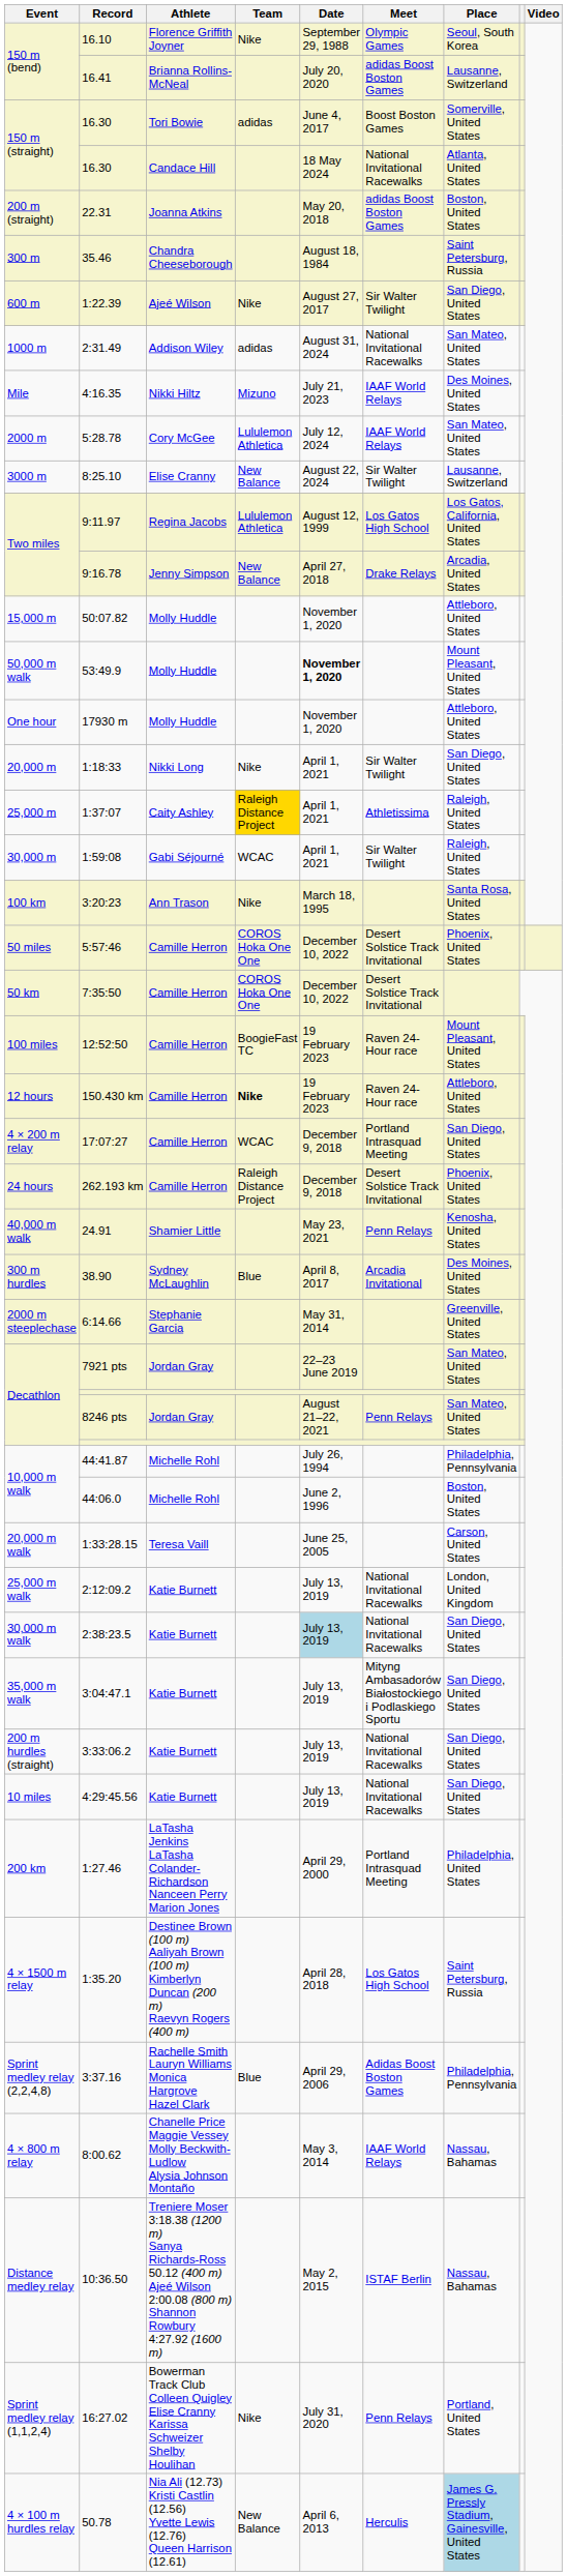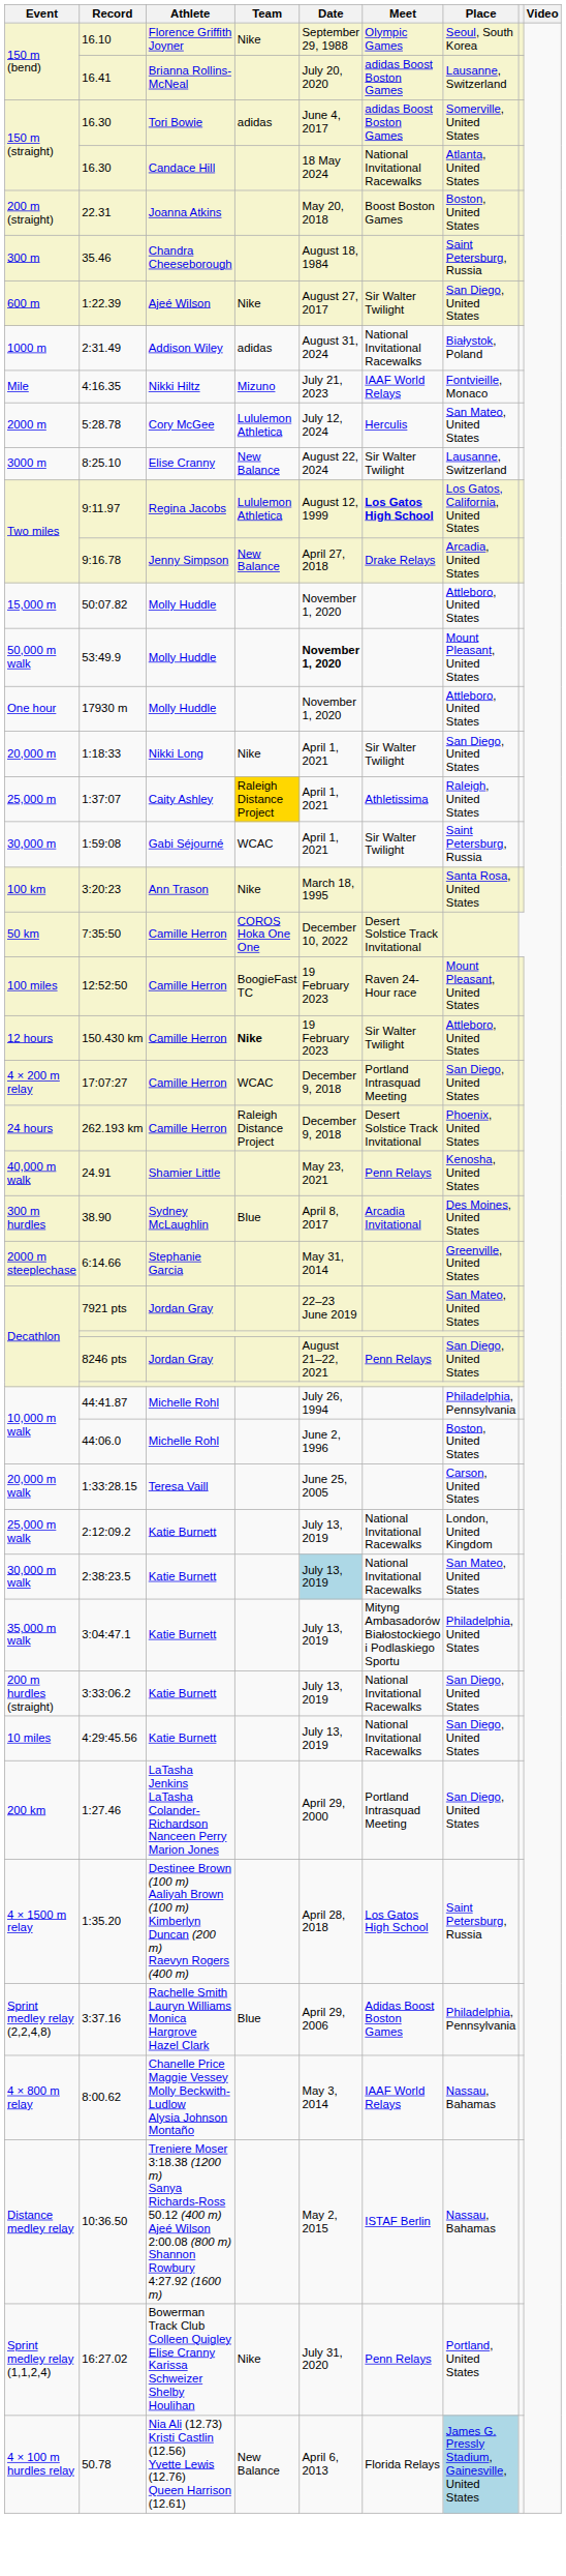 <table class="wikitable">
 <tr>
 <th>Event</th>
 <th>Record</th>
 <th>Athlete</th>
 <th>Team</th>
 <th>Date</th>
 <th>Meet</th>
 <th>Place</th>
 <th></th>
 <th>Video</th>
 </tr>
 <tr style="background:#f6F5CE;">
 <td rowspan="2"><a href='#'>150 m</a> (bend)</td>
 <td>16.10 </td>
 <td><a href='#'>Florence Griffith Joyner</a></td>
 <td>Nike</td>
 <td>September 29, 1988</td>
 <td><a href='#'>Olympic Games</a></td>
 <td><a href='#'>Seoul</a>, South Korea</td>
 <td></td>
 </tr>
 <tr style="background:#f6F5CE;">
 <td>16.41 </td>
 <td><a href='#'>Brianna Rollins-McNeal</a></td>
 <td></td>
 <td>July 20, 2020</td>
 <td><a href='#'>adidas Boost Boston Games</a></td>
 <td><a href='#'>Lausanne</a>, Switzerland</td>
 <td></td>
 </tr>
 <tr style="background:#f6F5CE;">
 <td rowspan=2><a href='#'>150 m</a> (straight)</td>
 <td>16.30 </td>
 <td><a href='#'>Tori Bowie</a></td>
 <td>adidas</td>
 <td>June 4, 2017</td>
-<td>Boost Boston Games</td>
+<td><a href='#'>adidas Boost Boston Games</a></td>
 <td><a href='#'>Somerville</a>, United States</td>
 <td></td>
 </tr>
 <tr style="background:#f6F5CE;">
 <td>16.30 </td>
 <td><a href='#'>Candace Hill</a></td>
 <td></td>
 <td>18 May 2024</td>
 <td>National Invitational Racewalks</td>
 <td><a href='#'>Atlanta</a>, United States</td>
 <td></td>
 </tr>
 <tr style="background:#f6F5CE;">
 <td><a href='#'>200 m</a> (straight)</td>
 <td>22.31 </td>
 <td><a href='#'>Joanna Atkins</a></td>
 <td></td>
 <td>May 20, 2018</td>
-<td><a href='#'>adidas Boost Boston Games</a></td>
+<td>Boost Boston Games</td>
 <td><a href='#'>Boston</a>, United States</td>
 <td></td>
 </tr>
 <tr style="background:#f6F5CE;">
 <td><a href='#'>300 m</a></td>
 <td>35.46</td>
 <td><a href='#'>Chandra Cheeseborough</a></td>
 <td></td>
 <td>August 18, 1984</td>
 <td></td>
 <td><a href='#'>Saint Petersburg</a>, Russia</td>
 <td></td>
 </tr>
 <tr style="background:#f6F5CE;">
 <td><a href='#'>600 m</a></td>
 <td>1:22.39</td>
 <td><a href='#'>Ajeé Wilson</a></td>
 <td>Nike</td>
 <td>August 27, 2017</td>
 <td>Sir Walter Twilight</td>
 <td><a href='#'>San Diego</a>, United States</td>
 <td></td>
 </tr>
 <tr>
 <td><a href='#'>1000 m</a></td>
 <td>2:31.49</td>
 <td><a href='#'>Addison Wiley</a></td>
 <td>adidas</td>
 <td>August 31, 2024</td>
 <td>National Invitational Racewalks</td>
-<td><a href='#'>San Mateo</a>, United States</td>
+<td><a href='#'>Białystok</a>, Poland</td>
 <td></td>
 </tr>
 <tr>
 <td><a href='#'>Mile</a></td>
 <td>4:16.35</td>
 <td><a href='#'>Nikki Hiltz</a></td>
 <td><a href='#'>Mizuno</a></td>
 <td>July 21, 2023</td>
 <td><a href='#'>IAAF World Relays</a></td>
-<td><a href='#'>Des Moines</a>, United States</td>
+<td><a href='#'>Fontvieille</a>, Monaco</td>
 <td></td>
 </tr>
 <tr>
 <td><a href='#'>2000 m</a></td>
 <td>5:28.78</td>
 <td><a href='#'>Cory McGee</a></td>
 <td><a href='#'>Lululemon Athletica</a></td>
 <td>July 12, 2024</td>
-<td><a href='#'>IAAF World Relays</a></td>
+<td><a href='#'>Herculis</a></td>
 <td><a href='#'>San Mateo</a>, United States</td>
 <td></td>
 </tr>
 <tr>
 <td><a href='#'>3000 m</a></td>
 <td>8:25.10</td>
 <td><a href='#'>Elise Cranny</a></td>
 <td><a href='#'>New Balance</a></td>
 <td>August 22, 2024</td>
 <td>Sir Walter Twilight</td>
 <td><a href='#'>Lausanne</a>, Switzerland</td>
 <td></td>
 </tr>
 <tr style="background:#f6F5CE;">
 <td rowspan="2"><a href='#'>Two miles</a></td>
 <td>9:11.97 </td>
 <td><a href='#'>Regina Jacobs</a></td>
 <td><a href='#'>Lululemon Athletica</a></td>
 <td>August 12, 1999</td>
-<td><a href='#'>Los Gatos High School</a></td>
+<td><strong><a href='#'>Los Gatos High School</a></strong></td>
 <td><a href='#'>Los Gatos, California</a>, United States</td>
 <td></td>
 </tr>
 <tr style="background:#f6F5CE;">
 <td>9:16.78</td>
 <td><a href='#'>Jenny Simpson</a></td>
 <td><a href='#'>New Balance</a></td>
 <td>April 27, 2018</td>
 <td><a href='#'>Drake Relays</a></td>
 <td><a href='#'>Arcadia</a>, United States</td>
 <td></td>
 </tr>
 <tr>
 <td><a href='#'>15,000 m</a></td>
 <td>50:07.82</td>
 <td><a href='#'>Molly Huddle</a></td>
 <td></td>
 <td>November 1, 2020</td>
 <td></td>
 <td><a href='#'>Attleboro</a>, United States</td>
 <td></td>
 </tr>
 <tr>
 <td><a href='#'>50,000 m walk</a></td>
 <td>53:49.9</td>
 <td><a href='#'>Molly Huddle</a></td>
 <td></td>
 <td><strong>November 1, 2020</strong></td>
 <td></td>
 <td><a href='#'>Mount Pleasant</a>, United States</td>
 <td></td>
 </tr>
 <tr>
 <td><a href='#'>One hour</a></td>
 <td>17930 m</td>
 <td><a href='#'>Molly Huddle</a></td>
 <td></td>
 <td>November 1, 2020</td>
 <td></td>
 <td><a href='#'>Attleboro</a>, United States</td>
 <td></td>
 </tr>
 <tr>
 <td><a href='#'>20,000 m</a></td>
 <td>1:18:33</td>
 <td><a href='#'>Nikki Long</a></td>
 <td>Nike</td>
 <td>April 1, 2021</td>
 <td>Sir Walter Twilight</td>
 <td><a href='#'>San Diego</a>, United States</td>
 <td></td>
 </tr>
 <tr>
 <td><a href='#'>25,000 m</a></td>
 <td>1:37:07</td>
 <td><a href='#'>Caity Ashley</a></td>
 <td style="background: gold;">Raleigh Distance Project</td>
 <td>April 1, 2021</td>
 <td><a href='#'>Athletissima</a></td>
 <td><a href='#'>Raleigh</a>, United States</td>
 <td></td>
 </tr>
 <tr>
 <td><a href='#'>30,000 m</a></td>
 <td>1:59:08</td>
 <td><a href='#'>Gabi Séjourné</a></td>
 <td>WCAC</td>
 <td>April 1, 2021</td>
 <td>Sir Walter Twilight</td>
-<td><a href='#'>Raleigh</a>, United States</td>
+<td><a href='#'>Saint Petersburg</a>, Russia</td>
 <td></td>
 </tr>
 <tr style="background:#f6F5CE;">
 <td><a href='#'>100 km</a></td>
 <td>3:20:23</td>
 <td><a href='#'>Ann Trason</a></td>
 <td>Nike</td>
 <td>March 18, 1995</td>
 <td></td>
 <td><a href='#'>Santa Rosa</a>, United States</td>
-<td></td>
-</tr>
-<tr style="background:#f6F5CE;">
-<td><a href='#'>50 miles</a></td>
-<td>5:57:46 </td>
-<td><a href='#'>Camille Herron</a></td>
-<td><a href='#'>COROS</a><br><a href='#'>Hoka One One</a></td>
-<td>December 10, 2022</td>
-<td>Desert Solstice Track Invitational</td>
-<td><a href='#'>Phoenix</a>, United States</td>
-<td></td>
 <td></td>
 </tr>
 <tr style="background:#f6F5CE;">
 <td><a href='#'>50 km</a></td>
 <td>7:35:50 </td>
 <td><a href='#'>Camille Herron</a></td>
 <td><a href='#'>COROS</a><br><a href='#'>Hoka One One</a></td>
 <td>December 10, 2022</td>
 <td>Desert Solstice Track Invitational</td>
 <td></td>
 </tr>
 <tr style="background:#f6F5CE;">
 <td><a href='#'>100 miles</a></td>
 <td>12:52:50</td>
 <td><a href='#'>Camille Herron</a></td>
 <td>BoogieFast TC</td>
 <td>19 February 2023</td>
 <td>Raven 24-Hour race</td>
 <td><a href='#'>Mount Pleasant</a>, United States</td>
 <td></td>
 </tr>
 <tr style="background:#f6F5CE;">
 <td><a href='#'>12 hours</a></td>
 <td>150.430 km</td>
 <td><a href='#'>Camille Herron</a></td>
 <td><strong>Nike</strong></td>
 <td>19 February 2023</td>
-<td>Raven 24-Hour race</td>
+<td>Sir Walter Twilight</td>
 <td><a href='#'>Attleboro</a>, United States</td>
 <td></td>
 </tr>
 <tr style="background:#f6F5CE;">
 <td><a href='#'>4 × 200 m relay</a></td>
 <td>17:07:27</td>
 <td><a href='#'>Camille Herron</a></td>
 <td>WCAC</td>
 <td>December 9, 2018</td>
 <td>Portland Intrasquad Meeting</td>
 <td><a href='#'>San Diego</a>, United States</td>
 <td></td>
 </tr>
 <tr style="background:#f6F5CE;">
 <td><a href='#'>24 hours</a></td>
 <td>262.193 km</td>
 <td><a href='#'>Camille Herron</a></td>
 <td>Raleigh Distance Project</td>
 <td>December 9, 2018</td>
 <td>Desert Solstice Track Invitational</td>
 <td><a href='#'>Phoenix</a>, United States</td>
 <td></td>
 </tr>
 <tr style="background:#f6F5CE;">
 <td><a href='#'>40,000 m walk</a></td>
 <td>24.91 </td>
 <td><a href='#'>Shamier Little</a></td>
 <td></td>
 <td>May 23, 2021</td>
 <td><a href='#'>Penn Relays</a></td>
 <td><a href='#'>Kenosha</a>, United States</td>
 <td></td>
 </tr>
 <tr style="background:#f6F5CE;">
 <td><a href='#'>300 m hurdles</a></td>
 <td>38.90</td>
 <td><a href='#'>Sydney McLaughlin</a></td>
 <td> Blue</td>
 <td>April 8, 2017</td>
 <td><a href='#'>Arcadia Invitational</a></td>
 <td><a href='#'>Des Moines</a>, United States</td>
 <td></td>
 </tr>
 <tr style="background:#f6F5CE;">
 <td><a href='#'>2000 m steeplechase</a></td>
 <td>6:14.66</td>
 <td><a href='#'>Stephanie Garcia</a></td>
 <td></td>
 <td>May 31, 2014</td>
 <td></td>
 <td><a href='#'>Greenville</a>, United States</td>
 <td></td>
 </tr>
 <tr style="background:#f6F5CE;">
 <td rowspan="4"><a href='#'>Decathlon</a></td>
 <td>7921 pts</td>
 <td><a href='#'>Jordan Gray</a></td>
 <td></td>
 <td>22–23 June 2019</td>
 <td></td>
 <td><a href='#'>San Mateo</a>, United States</td>
 <td></td>
 </tr>
 <tr style="background:#f6F5CE;">
 <td colspan="6"></td>
 <td></td>
 </tr>
 <tr style="background:#f6F5CE;">
 <td>8246 pts </td>
 <td><a href='#'>Jordan Gray</a></td>
 <td></td>
 <td>August 21–22, 2021</td>
 <td><a href='#'>Penn Relays</a></td>
-<td><a href='#'>San Mateo</a>, United States</td>
+<td><a href='#'>San Diego</a>, United States</td>
 <td></td>
 </tr>
 <tr style="background:#f6F5CE;">
 <td colspan="7"></td>
 </tr>
 <tr>
 <td rowspan="2"><a href='#'>10,000 m walk</a></td>
 <td>44:41.87</td>
 <td><a href='#'>Michelle Rohl</a></td>
 <td></td>
 <td>July 26, 1994</td>
 <td></td>
 <td><a href='#'>Philadelphia</a>, Pennsylvania</td>
 <td></td>
 </tr>
 <tr>
 <td>44:06.0 </td>
 <td><a href='#'>Michelle Rohl</a></td>
 <td></td>
 <td>June 2, 1996</td>
 <td></td>
 <td><a href='#'>Boston</a>, United States</td>
 <td></td>
 </tr>
 <tr>
 <td><a href='#'>20,000 m walk</a></td>
 <td>1:33:28.15</td>
 <td><a href='#'>Teresa Vaill</a></td>
 <td></td>
 <td>June 25, 2005</td>
 <td></td>
 <td><a href='#'>Carson</a>, United States</td>
 <td></td>
 </tr>
 <tr>
 <td><a href='#'>25,000 m walk</a></td>
 <td>2:12:09.2</td>
 <td><a href='#'>Katie Burnett</a></td>
 <td></td>
 <td>July 13, 2019</td>
 <td>National Invitational Racewalks</td>
 <td>London, United Kingdom</td>
 <td></td>
 </tr>
 <tr>
 <td><a href='#'>30,000 m walk</a></td>
 <td>2:38:23.5</td>
 <td><a href='#'>Katie Burnett</a></td>
 <td></td>
 <td style="background: lightblue;">July 13, 2019</td>
 <td>National Invitational Racewalks</td>
-<td><a href='#'>San Diego</a>, United States</td>
+<td><a href='#'>San Mateo</a>, United States</td>
 <td></td>
 </tr>
 <tr>
 <td><a href='#'>35,000 m walk</a></td>
 <td>3:04:47.1</td>
 <td><a href='#'>Katie Burnett</a></td>
 <td></td>
 <td>July 13, 2019</td>
 <td>Mityng Ambasadorów Białostockiego i Podlaskiego Sportu</td>
-<td><a href='#'>San Diego</a>, United States</td>
+<td><a href='#'>Philadelphia</a>, United States</td>
 <td></td>
 </tr>
 <tr>
 <td><a href='#'>200 m hurdles</a> (straight)</td>
 <td>3:33:06.2</td>
 <td><a href='#'>Katie Burnett</a></td>
 <td></td>
 <td>July 13, 2019</td>
 <td>National Invitational Racewalks</td>
 <td><a href='#'>San Diego</a>, United States</td>
 <td></td>
 </tr>
 <tr>
 <td><a href='#'>10 miles</a></td>
 <td>4:29:45.56</td>
 <td><a href='#'>Katie Burnett</a></td>
 <td></td>
 <td>July 13, 2019</td>
 <td>National Invitational Racewalks</td>
 <td><a href='#'>San Diego</a>, United States</td>
 <td></td>
 </tr>
 <tr>
 <td><a href='#'>200 km</a></td>
 <td>1:27.46</td>
 <td><a href='#'>LaTasha Jenkins</a><br><a href='#'>LaTasha Colander-Richardson</a><br><a href='#'>Nanceen Perry</a><br><a href='#'>Marion Jones</a></td>
 <td></td>
 <td>April 29, 2000</td>
 <td>Portland Intrasquad Meeting</td>
-<td><a href='#'>Philadelphia</a>, United States</td>
+<td><a href='#'>San Diego</a>, United States</td>
 <td></td>
 </tr>
 <tr>
 <td><a href='#'>4 × 1500 m relay</a></td>
 <td>1:35.20</td>
 <td><a href='#'>Destinee Brown</a> <em>(100 m)</em><br><a href='#'>Aaliyah Brown</a> <em>(100 m)</em><br><a href='#'>Kimberlyn Duncan</a> <em>(200 m)</em><br><a href='#'>Raevyn Rogers</a> <em>(400 m)</em></td>
 <td></td>
 <td>April 28, 2018</td>
 <td><a href='#'>Los Gatos High School</a></td>
 <td><a href='#'>Saint Petersburg</a>, Russia</td>
 <td></td>
 </tr>
 <tr>
 <td><a href='#'>Sprint medley relay</a> (2,2,4,8)</td>
 <td>3:37.16</td>
 <td><a href='#'>Rachelle Smith</a><br><a href='#'>Lauryn Williams</a><br><a href='#'>Monica Hargrove</a><br><a href='#'>Hazel Clark</a></td>
 <td> Blue</td>
 <td>April 29, 2006</td>
 <td><a href='#'>Adidas Boost Boston Games</a></td>
 <td><a href='#'>Philadelphia</a>, Pennsylvania</td>
 <td></td>
 </tr>
 <tr>
 <td><a href='#'>4 × 800 m relay</a></td>
 <td>8:00.62</td>
 <td><a href='#'>Chanelle Price</a><br><a href='#'>Maggie Vessey</a><br><a href='#'>Molly Beckwith-Ludlow</a><br><a href='#'>Alysia Johnson Montaño</a></td>
 <td></td>
 <td>May 3, 2014</td>
 <td><a href='#'>IAAF World Relays</a></td>
 <td><a href='#'>Nassau</a>, Bahamas</td>
 <td></td>
 </tr>
 <tr>
 <td><a href='#'>Distance medley relay</a></td>
 <td>10:36.50</td>
 <td><a href='#'>Treniere Moser</a> 3:18.38 <em>(1200 m)</em><br><a href='#'>Sanya Richards-Ross</a> 50.12 <em>(400 m)</em><br><a href='#'>Ajeé Wilson</a> 2:00.08 <em>(800 m)</em><br><a href='#'>Shannon Rowbury</a> 4:27.92 <em>(1600 m)</em></td>
 <td></td>
 <td>May 2, 2015</td>
 <td><a href='#'>ISTAF Berlin</a></td>
 <td><a href='#'>Nassau</a>, Bahamas</td>
 <td></td>
 </tr>
 <tr>
 <td><a href='#'>Sprint medley relay</a> (1,1,2,4)</td>
 <td>16:27.02</td>
 <td>Bowerman Track Club<br><a href='#'>Colleen Quigley</a><br><a href='#'>Elise Cranny</a><br><a href='#'>Karissa Schweizer</a><br><a href='#'>Shelby Houlihan</a></td>
 <td>Nike</td>
 <td>July 31, 2020</td>
 <td><a href='#'>Penn Relays</a></td>
 <td><a href='#'>Portland</a>, United States</td>
 <td></td>
 </tr>
 <tr>
 <td><a href='#'>4 × 100 m hurdles relay</a></td>
 <td>50.78</td>
 <td><a href='#'>Nia Ali</a> (12.73) <br><a href='#'>Kristi Castlin</a> (12.56) <br><a href='#'>Yvette Lewis</a> (12.76) <br><a href='#'>Queen Harrison</a> (12.61)</td>
 <td>New Balance</td>
 <td>April 6, 2013</td>
-<td><a href='#'>Herculis</a></td>
+<td>Florida Relays</td>
 <td style="background: lightblue;"><a href='#'>James G. Pressly Stadium</a>, <a href='#'>Gainesville</a>, United States</td>
 <td></td>
 </tr>
 </table>
